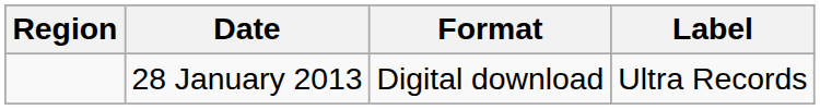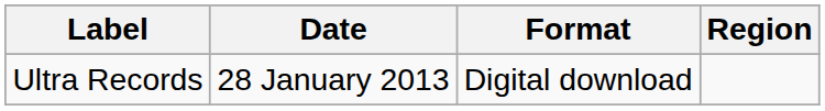 <table class=wikitable>
 <tr>
-<th>Region</th>
+<th>Label</th>
 <th>Date</th>
 <th>Format</th>
-<th>Label</th>
+<th>Region</th>
 </tr>
 <tr>
-<td></td>
+<td>Ultra Records</td>
 <td>28 January 2013</td>
 <td>Digital download</td>
-<td>Ultra Records</td>
+<td></td>
 </tr>
 </table>
